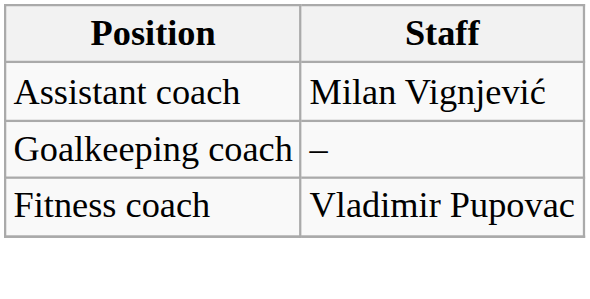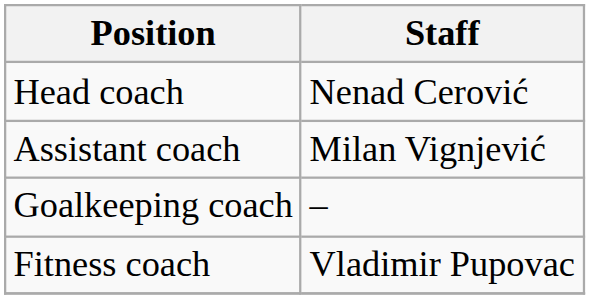 <table class=wikitable>
 <tr>
 <th>Position</th>
 <th>Staff</th>
+</tr>
+<tr>
+<td>Head coach</td>
+<td>Nenad Cerović</td>
 </tr>
 <tr>
 <td>Assistant coach</td>
 <td>Milan Vignjević</td>
 </tr>
 <tr>
 <td>Goalkeeping coach</td>
 <td>–</td>
 </tr>
 <tr>
 <td>Fitness coach</td>
 <td>Vladimir Pupovac</td>
 </tr>
 <tr>
 </tr>
 </table>
